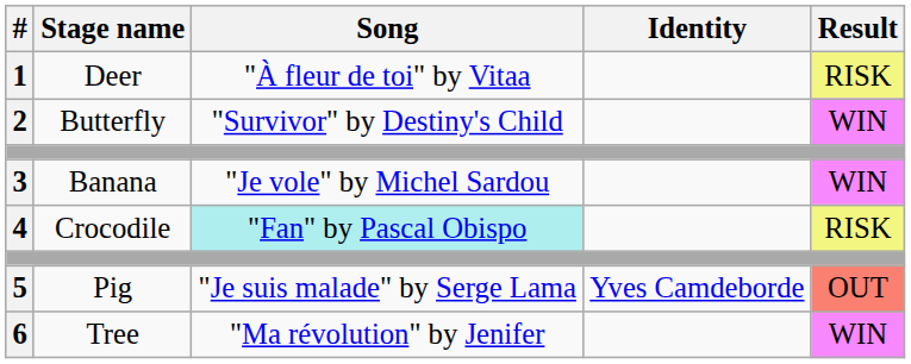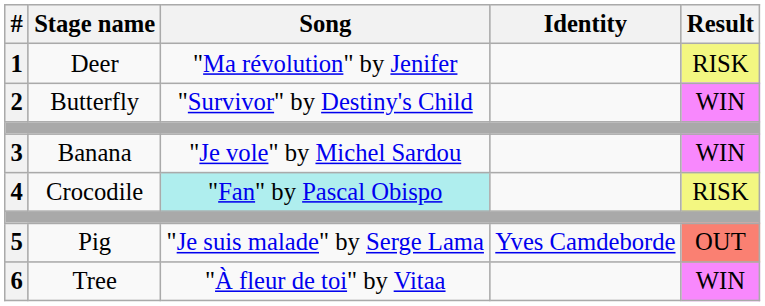 <table class="wikitable plainrowheaders" style="text-align: center;">
 <tr>
 <th>#</th>
 <th>Stage name</th>
 <th>Song</th>
 <th>Identity</th>
 <th>Result</th>
 </tr>
 <tr>
 <th>1</th>
 <td>Deer</td>
-<td>"<a href='#'>À fleur de toi</a>" by <a href='#'>Vitaa</a></td>
+<td>"<a href='#'>Ma révolution</a>" by <a href='#'>Jenifer</a></td>
 <td></td>
 <td bgcolor=#F3F781>RISK</td>
 </tr>
 <tr>
 <th>2</th>
 <td>Butterfly</td>
 <td>"<a href='#'>Survivor</a>" by <a href='#'>Destiny's Child</a></td>
 <td></td>
 <td bgcolor="#F888FD">WIN</td>
 </tr>
 <tr>
 <td colspan="5" style="background:darkgray"></td>
 </tr>
 <tr>
 <th>3</th>
 <td>Banana</td>
 <td>"<a href='#'>Je vole</a>" by <a href='#'>Michel Sardou</a></td>
 <td></td>
 <td bgcolor=#F888FD>WIN</td>
 </tr>
 <tr>
 <th>4</th>
 <td>Crocodile</td>
 <td style="background: paleturquoise;">"<a href='#'>Fan</a>" by <a href='#'>Pascal Obispo</a></td>
 <td></td>
 <td bgcolor="#F3F781">RISK</td>
 </tr>
 <tr>
 <td colspan="5" style="background:darkgray"></td>
 </tr>
 <tr>
 <th>5</th>
 <td>Pig</td>
 <td>"<a href='#'>Je suis malade</a>" by <a href='#'>Serge Lama</a></td>
 <td><a href='#'>Yves Camdeborde</a></td>
 <td bgcolor=salmon>OUT</td>
 </tr>
 <tr>
 <th>6</th>
 <td>Tree</td>
-<td>"<a href='#'>Ma révolution</a>" by <a href='#'>Jenifer</a></td>
+<td>"<a href='#'>À fleur de toi</a>" by <a href='#'>Vitaa</a></td>
 <td></td>
 <td bgcolor=#F888FD>WIN</td>
 </tr>
 </table>
